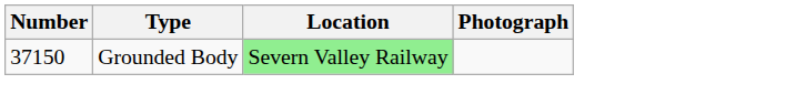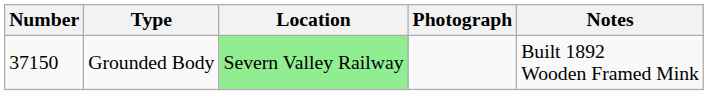 <table class="wikitable">
 <tr>
 <th>Number</th>
 <th>Type</th>
 <th>Location</th>
 <th>Photograph</th>
+<th>Notes</th>
 </tr>
 <tr>
 <td>37150</td>
 <td>Grounded Body</td>
 <td style="background: lightgreen;">Severn Valley Railway</td>
 <td></td>
+<td>Built 1892<br>Wooden Framed Mink</td>
 </tr>
 </table>
